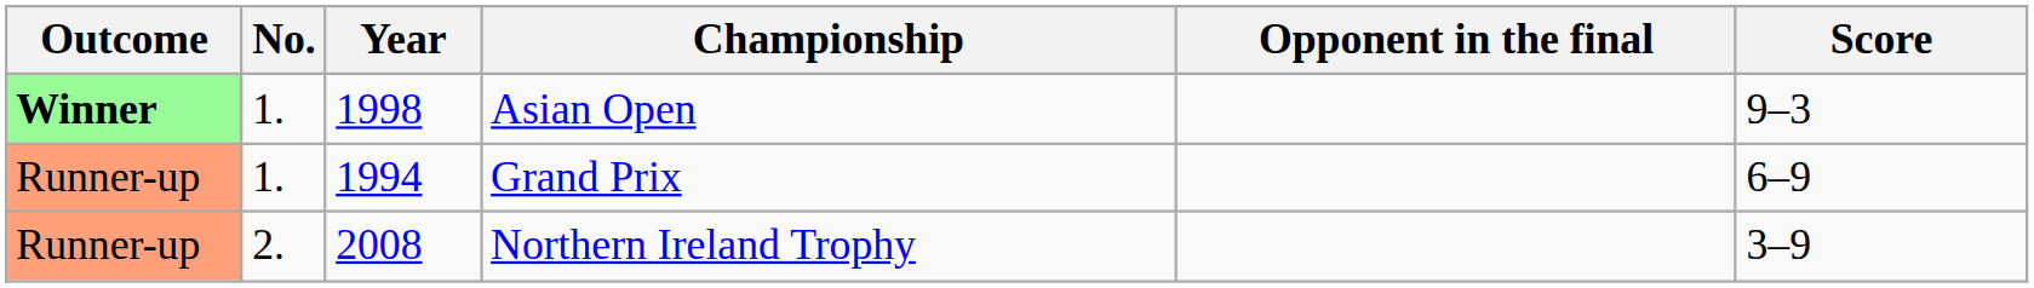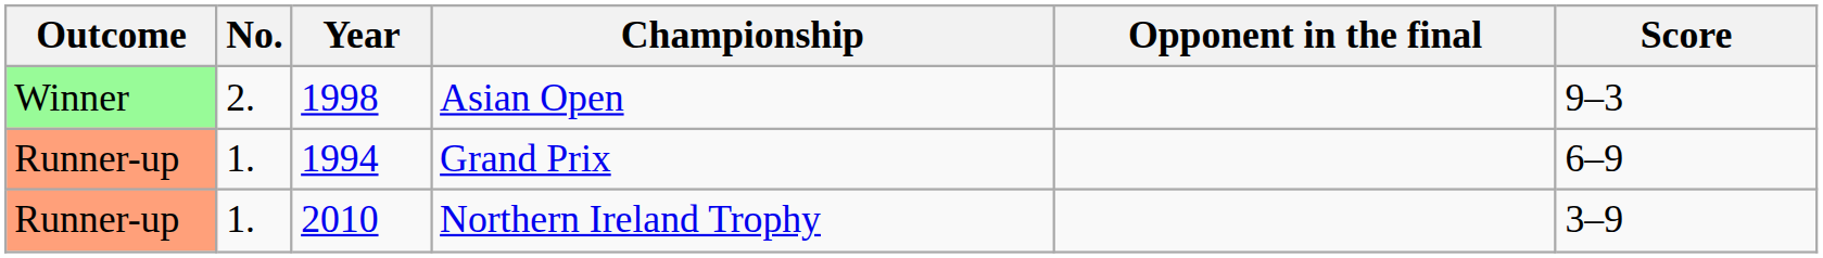 <table class="sortable wikitable">
 <tr>
 <th width="80">Outcome</th>
 <th width="20">No.</th>
 <th width="50">Year</th>
 <th width="250">Championship</th>
 <th width="200">Opponent in the final</th>
 <th width="100">Score</th>
 </tr>
 <tr>
-<td style="background:#98FB98"><strong>Winner</strong></td>
-<td>1.</td>
+<td style="background:#98FB98">Winner</td>
+<td>2.</td>
 <td><a href='#'>1998</a></td>
 <td><a href='#'>Asian Open</a></td>
 <td> </td>
 <td>9–3</td>
 </tr>
 <tr>
 <td style="background:#ffa07a;">Runner-up</td>
 <td>1.</td>
 <td><a href='#'>1994</a></td>
 <td><a href='#'>Grand Prix</a></td>
 <td> </td>
 <td>6–9</td>
 </tr>
 <tr>
 <td style="background:#ffa07a;">Runner-up</td>
-<td>2.</td>
-<td><a href='#'>2008</a></td>
+<td>1.</td>
+<td><a href='#'>2010</a></td>
 <td><a href='#'>Northern Ireland Trophy</a></td>
 <td> </td>
 <td>3–9</td>
 </tr>
 </table>
